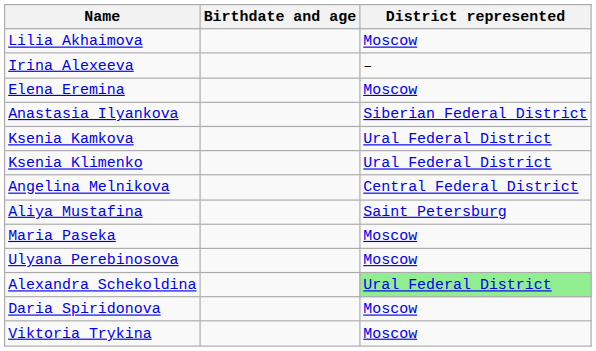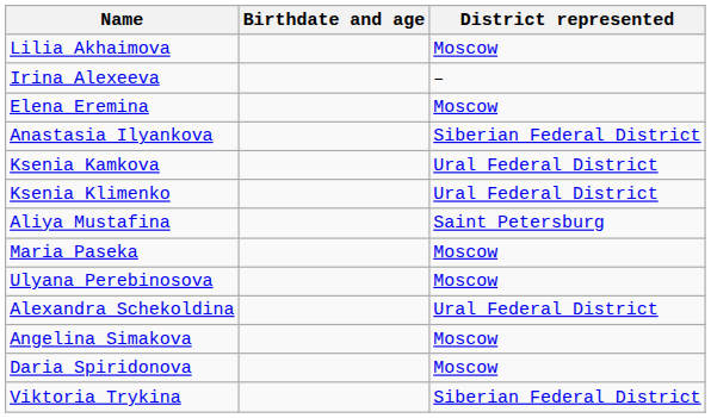 <table class="wikitable">
 <tr>
 <th>Name</th>
 <th>Birthdate and age</th>
 <th>District represented</th>
 </tr>
 <tr>
 <td><a href='#'>Lilia Akhaimova</a></td>
 <td></td>
 <td><a href='#'>Moscow</a></td>
 </tr>
 <tr>
 <td><a href='#'>Irina Alexeeva</a></td>
 <td></td>
 <td>–</td>
 </tr>
 <tr>
 <td><a href='#'>Elena Eremina</a></td>
 <td></td>
 <td><a href='#'>Moscow</a></td>
 </tr>
 <tr>
 <td><a href='#'>Anastasia Ilyankova</a></td>
 <td></td>
 <td><a href='#'>Siberian Federal District</a></td>
 </tr>
 <tr>
 <td><a href='#'>Ksenia Kamkova</a></td>
 <td></td>
 <td><a href='#'>Ural Federal District</a></td>
 </tr>
 <tr>
 <td><a href='#'>Ksenia Klimenko</a></td>
 <td></td>
 <td><a href='#'>Ural Federal District</a></td>
 </tr>
 <tr>
-<td><a href='#'>Angelina Melnikova</a></td>
-<td></td>
-<td><a href='#'>Central Federal District</a></td>
-</tr>
-<tr>
 <td><a href='#'>Aliya Mustafina</a></td>
 <td></td>
 <td><a href='#'>Saint Petersburg</a></td>
 </tr>
 <tr>
 <td><a href='#'>Maria Paseka</a></td>
 <td></td>
 <td><a href='#'>Moscow</a></td>
 </tr>
 <tr>
 <td><a href='#'>Ulyana Perebinosova</a></td>
 <td></td>
 <td><a href='#'>Moscow</a></td>
 </tr>
 <tr>
 <td><a href='#'>Alexandra Schekoldina</a></td>
 <td></td>
-<td style="background: lightgreen;"><a href='#'>Ural Federal District</a></td>
+<td><a href='#'>Ural Federal District</a></td>
+</tr>
+<tr>
+<td><a href='#'>Angelina Simakova</a></td>
+<td></td>
+<td><a href='#'>Moscow</a></td>
 </tr>
 <tr>
 <td><a href='#'>Daria Spiridonova</a></td>
 <td></td>
 <td><a href='#'>Moscow</a></td>
 </tr>
 <tr>
 <td><a href='#'>Viktoria Trykina</a></td>
 <td></td>
-<td><a href='#'>Moscow</a></td>
+<td><a href='#'>Siberian Federal District</a></td>
 </tr>
 </table>
